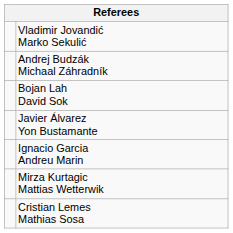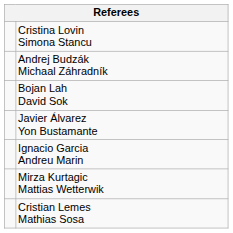 <table class="wikitable" style="width: 330px;">
 <tr>
 <th colspan="2">Referees</th>
 </tr>
 <tr>
 <td></td>
-<td>Vladimir Jovandić<br>Marko Sekulić</td>
+<td>Cristina Lovin<br>Simona Stancu</td>
 </tr>
 <tr>
 <td></td>
 <td>Andrej Budzák<br>Michaal Záhradník</td>
 </tr>
 <tr>
 <td></td>
 <td>Bojan Lah<br>David Sok</td>
 </tr>
 <tr>
 <td></td>
 <td>Javier Álvarez<br>Yon Bustamante</td>
 </tr>
 <tr>
 <td></td>
 <td>Ignacio Garcia<br>Andreu Marin</td>
 </tr>
 <tr>
 <td></td>
 <td>Mirza Kurtagic<br>Mattias Wetterwik</td>
 </tr>
 <tr>
 <td></td>
 <td>Cristian Lemes<br>Mathias Sosa</td>
 </tr>
 </table>
